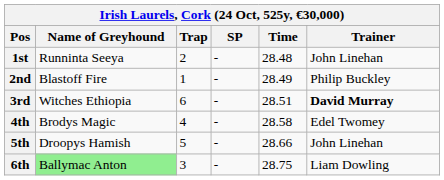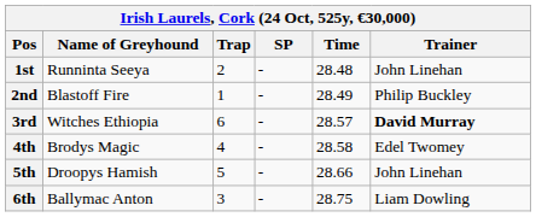 <table class="wikitable">
 <tr>
 <th colspan="6"><a href='#'>Irish Laurels</a>, <a href='#'>Cork</a> (24 Oct, 525y, €30,000)</th>
 </tr>
 <tr>
 <th width=30>Pos</th>
 <th width=160>Name of Greyhound</th>
 <th width=30>Trap</th>
 <th width=50>SP</th>
 <th width=50>Time</th>
 <th width=150>Trainer</th>
 </tr>
 <tr>
 <th>1st</th>
 <td>Runninta Seeya</td>
 <td>2</td>
 <td>-</td>
 <td>28.48</td>
 <td>John Linehan</td>
 </tr>
 <tr>
 <th>2nd</th>
 <td>Blastoff Fire</td>
 <td>1</td>
 <td>-</td>
 <td>28.49</td>
 <td>Philip Buckley</td>
 </tr>
 <tr>
 <th>3rd</th>
 <td>Witches Ethiopia</td>
 <td>6</td>
 <td>-</td>
-<td>28.51</td>
+<td>28.57</td>
 <td><strong>David Murray</strong></td>
 </tr>
 <tr>
 <th>4th</th>
 <td>Brodys Magic</td>
 <td>4</td>
 <td>-</td>
 <td>28.58</td>
 <td>Edel Twomey</td>
 </tr>
 <tr>
 <th>5th</th>
 <td>Droopys Hamish</td>
 <td>5</td>
 <td>-</td>
 <td>28.66</td>
 <td>John Linehan</td>
 </tr>
 <tr>
 <th>6th</th>
-<td style="background: lightgreen;">Ballymac Anton</td>
+<td>Ballymac Anton</td>
 <td>3</td>
 <td>-</td>
 <td>28.75</td>
 <td>Liam Dowling</td>
 </tr>
 </table>
